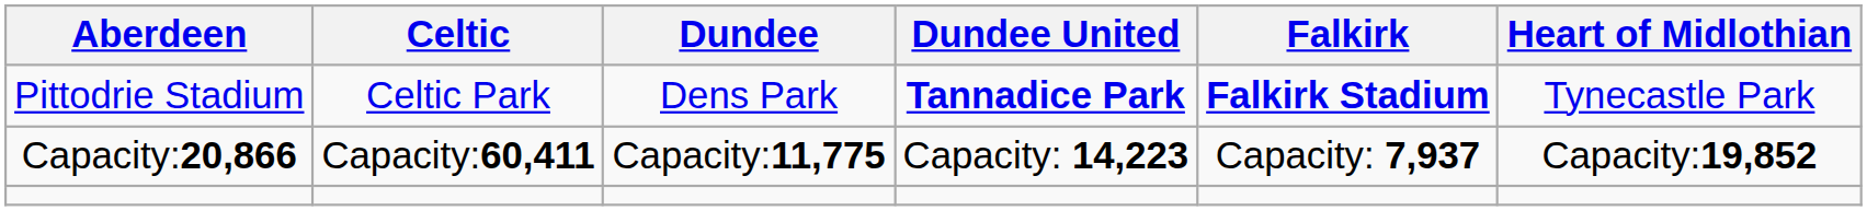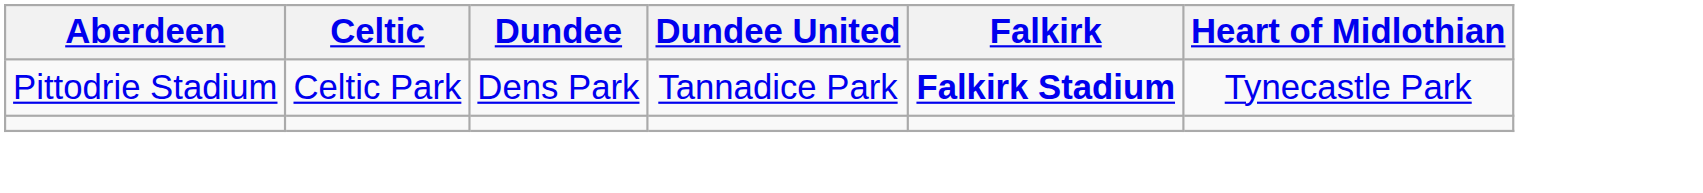 <table class="wikitable" style="text-align:center">
 <tr>
 <th><a href='#'>Aberdeen</a></th>
 <th><a href='#'>Celtic</a></th>
 <th><a href='#'>Dundee</a></th>
 <th><a href='#'>Dundee United</a></th>
 <th><a href='#'>Falkirk</a></th>
 <th><a href='#'>Heart of Midlothian</a></th>
 </tr>
 <tr>
 <td><a href='#'>Pittodrie Stadium</a></td>
 <td><a href='#'>Celtic Park</a></td>
 <td><a href='#'>Dens Park</a></td>
-<td><strong><a href='#'>Tannadice Park</a></strong></td>
+<td><a href='#'>Tannadice Park</a></td>
 <td><strong><a href='#'>Falkirk Stadium</a></strong></td>
 <td><a href='#'>Tynecastle Park</a></td>
-</tr>
-<tr>
-<td>Capacity:<strong>20,866</strong></td>
-<td>Capacity:<strong>60,411</strong></td>
-<td>Capacity:<strong>11,775</strong></td>
-<td>Capacity: <strong>14,223</strong></td>
-<td>Capacity: <strong>7,937</strong></td>
-<td>Capacity:<strong>19,852</strong></td>
 </tr>
 <tr>
 <td></td>
 <td></td>
 <td></td>
 <td></td>
 <td></td>
 <td></td>
 </tr>
 </table>
